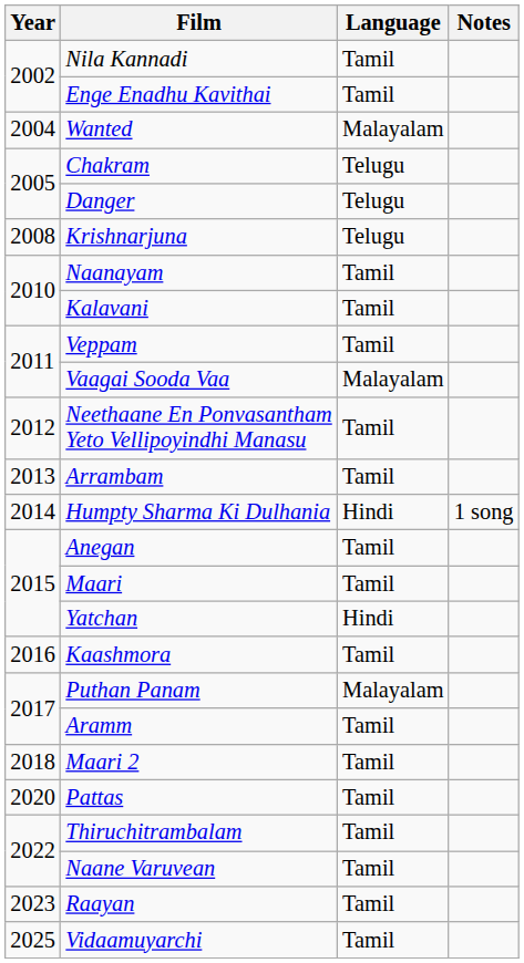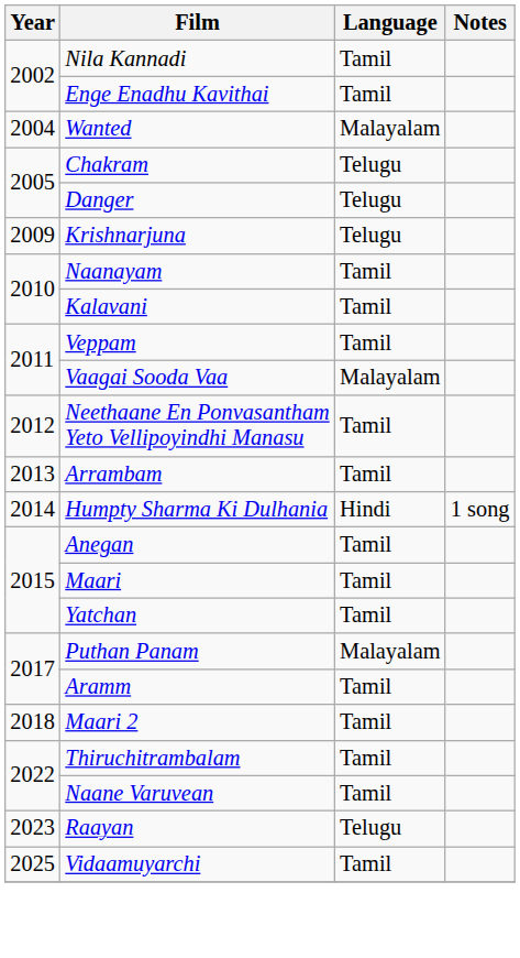 <table class="wikitable">
 <tr>
 <th>Year</th>
 <th>Film</th>
 <th>Language</th>
 <th>Notes</th>
 </tr>
 <tr>
 <td rowspan="2">2002</td>
 <td><em>Nila Kannadi</em></td>
 <td>Tamil</td>
 <td></td>
 </tr>
 <tr>
 <td><em><a href='#'>Enge Enadhu Kavithai</a></em></td>
 <td>Tamil</td>
 <td></td>
 </tr>
 <tr>
 <td>2004</td>
 <td><em><a href='#'>Wanted</a></em></td>
 <td>Malayalam</td>
 <td></td>
 </tr>
 <tr>
 <td rowspan="2">2005</td>
 <td><em><a href='#'>Chakram</a></em></td>
 <td>Telugu</td>
 <td></td>
 </tr>
 <tr>
 <td><em><a href='#'>Danger</a></em></td>
 <td>Telugu</td>
 <td></td>
 </tr>
 <tr>
-<td>2008</td>
+<td>2009</td>
 <td><em><a href='#'>Krishnarjuna</a></em></td>
 <td>Telugu</td>
 <td></td>
 </tr>
 <tr>
 <td rowspan="2">2010</td>
 <td><em><a href='#'>Naanayam</a></em></td>
 <td>Tamil</td>
 <td></td>
 </tr>
 <tr>
 <td><em><a href='#'>Kalavani</a></em></td>
 <td>Tamil</td>
 <td></td>
 </tr>
 <tr>
 <td rowspan="2">2011</td>
 <td><em><a href='#'>Veppam</a></em></td>
 <td>Tamil</td>
 <td></td>
 </tr>
 <tr>
 <td><em><a href='#'>Vaagai Sooda Vaa</a></em></td>
 <td>Malayalam</td>
 <td></td>
 </tr>
 <tr>
 <td>2012</td>
 <td><em><a href='#'>Neethaane En Ponvasantham</a></em><br><em><a href='#'>Yeto Vellipoyindhi Manasu</a></em></td>
 <td>Tamil</td>
 <td></td>
 </tr>
 <tr>
 <td>2013</td>
 <td><em><a href='#'>Arrambam</a></em></td>
 <td>Tamil</td>
 <td></td>
 </tr>
 <tr>
 <td>2014</td>
 <td><em><a href='#'>Humpty Sharma Ki Dulhania</a></em></td>
 <td>Hindi</td>
 <td>1 song</td>
 </tr>
 <tr>
 <td rowspan="3">2015</td>
 <td><em><a href='#'>Anegan</a></em></td>
 <td>Tamil</td>
 <td></td>
 </tr>
 <tr>
 <td><em><a href='#'>Maari</a></em></td>
 <td>Tamil</td>
 <td></td>
 </tr>
 <tr>
 <td><em><a href='#'>Yatchan</a></em></td>
-<td>Hindi</td>
-<td></td>
-</tr>
-<tr>
-<td>2016</td>
-<td><em><a href='#'>Kaashmora</a></em></td>
 <td>Tamil</td>
 <td></td>
 </tr>
 <tr>
 <td rowspan="2">2017</td>
 <td><em><a href='#'>Puthan Panam</a></em></td>
 <td>Malayalam</td>
 <td></td>
 </tr>
 <tr>
 <td><em><a href='#'>Aramm</a></em></td>
 <td>Tamil</td>
 <td></td>
 </tr>
 <tr>
 <td>2018</td>
 <td><em><a href='#'>Maari 2</a></em></td>
 <td>Tamil</td>
 <td></td>
 </tr>
 <tr>
-<td>2020</td>
-<td><em><a href='#'>Pattas</a></em></td>
-<td>Tamil</td>
-<td></td>
-</tr>
-<tr>
 <td rowspan="2">2022</td>
 <td><em><a href='#'>Thiruchitrambalam</a></em></td>
 <td>Tamil</td>
 <td></td>
 </tr>
 <tr>
 <td><em><a href='#'>Naane Varuvean</a></em></td>
 <td>Tamil</td>
 <td></td>
 </tr>
 <tr>
 <td>2023</td>
 <td><em><a href='#'>Raayan</a></em></td>
-<td>Tamil</td>
+<td>Telugu</td>
 <td></td>
 </tr>
 <tr>
 <td>2025</td>
 <td><em><a href='#'>Vidaamuyarchi</a></em></td>
 <td>Tamil</td>
 <td></td>
 </tr>
 <tr>
 </tr>
 </table>
